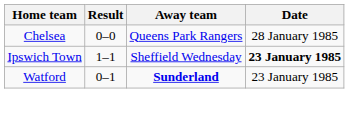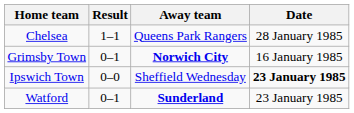 <table class="wikitable" style="text-align: center">
 <tr>
 <th>Home team</th>
 <th>Result</th>
 <th>Away team</th>
 <th>Date</th>
 </tr>
 <tr>
 <td><a href='#'>Chelsea</a></td>
-<td>0–0</td>
+<td>1–1</td>
 <td><a href='#'>Queens Park Rangers</a></td>
 <td>28 January 1985</td>
 </tr>
 <tr>
+<td><a href='#'>Grimsby Town</a></td>
+<td>0–1</td>
+<td><strong><a href='#'>Norwich City</a></strong></td>
+<td>16 January 1985</td>
+</tr>
+<tr>
 <td><a href='#'>Ipswich Town</a></td>
-<td>1–1</td>
+<td>0–0</td>
 <td><a href='#'>Sheffield Wednesday</a></td>
 <td><strong>23 January 1985</strong></td>
 </tr>
 <tr>
 <td><a href='#'>Watford</a></td>
 <td>0–1</td>
 <td><strong><a href='#'>Sunderland</a></strong></td>
 <td>23 January 1985</td>
 </tr>
 </table>
